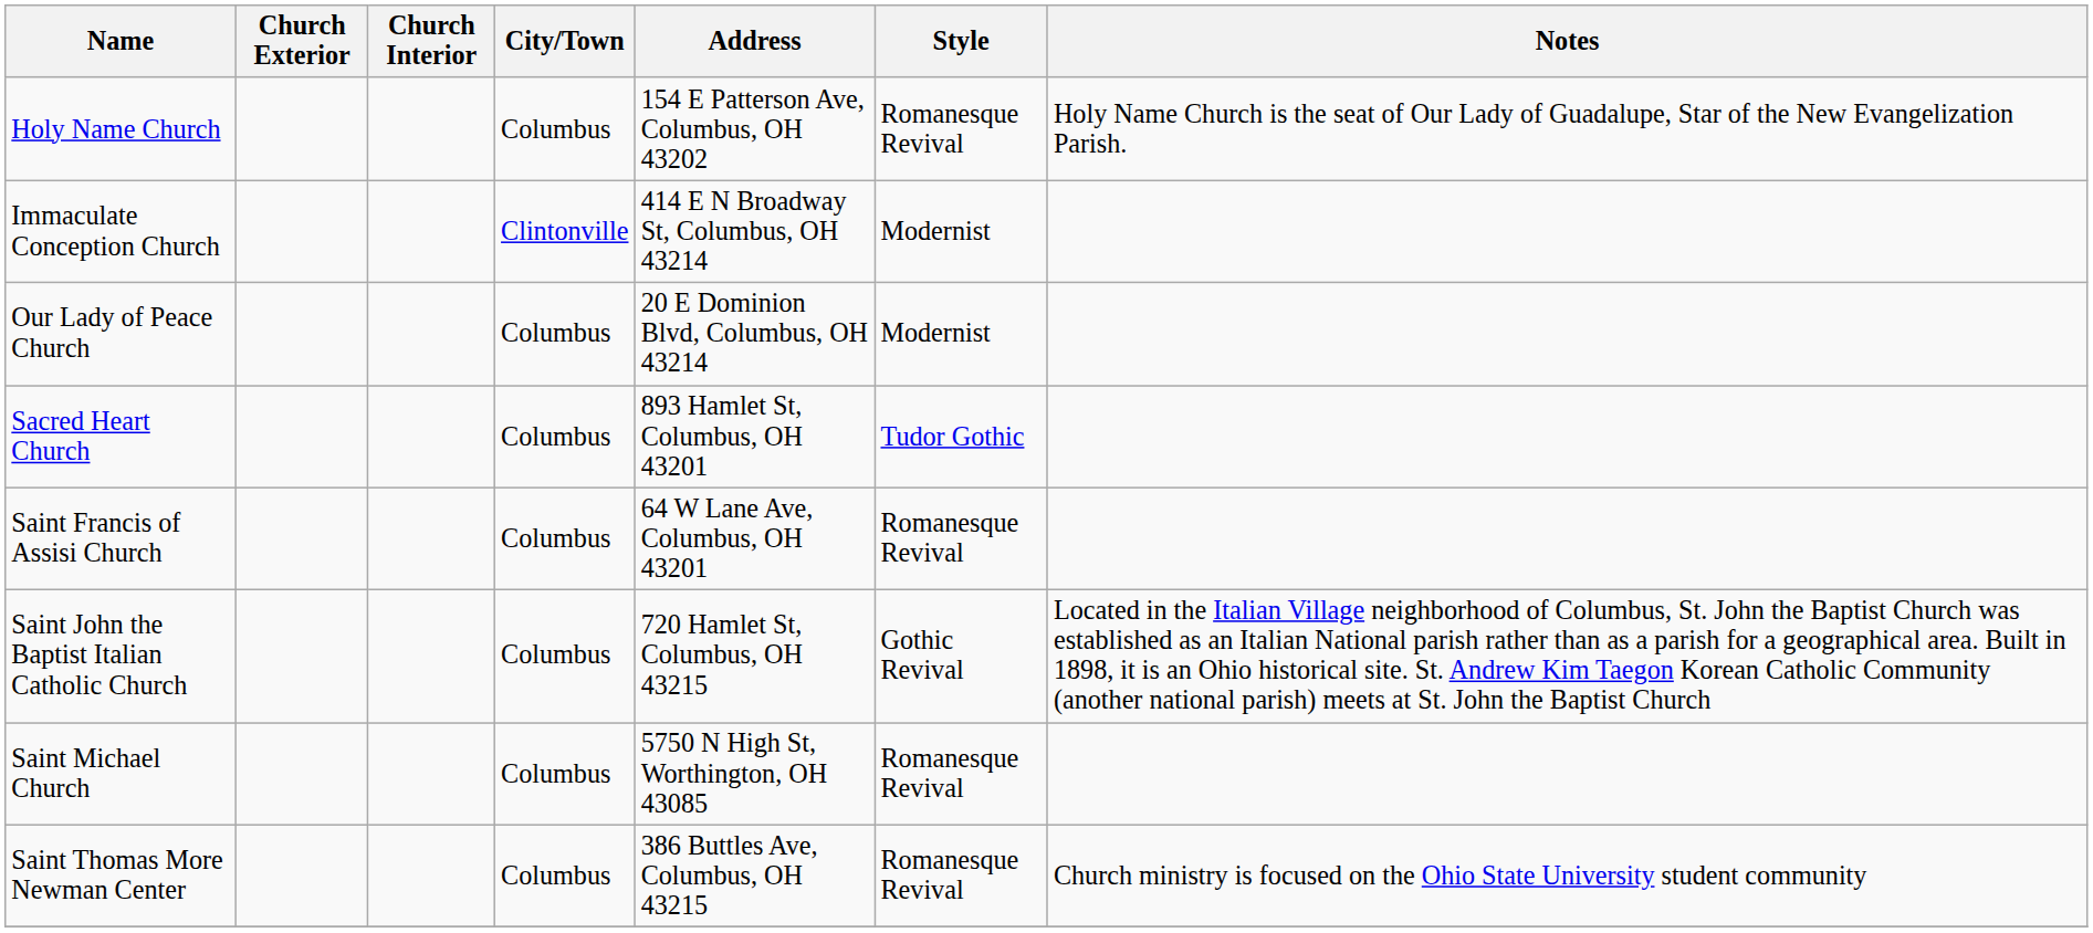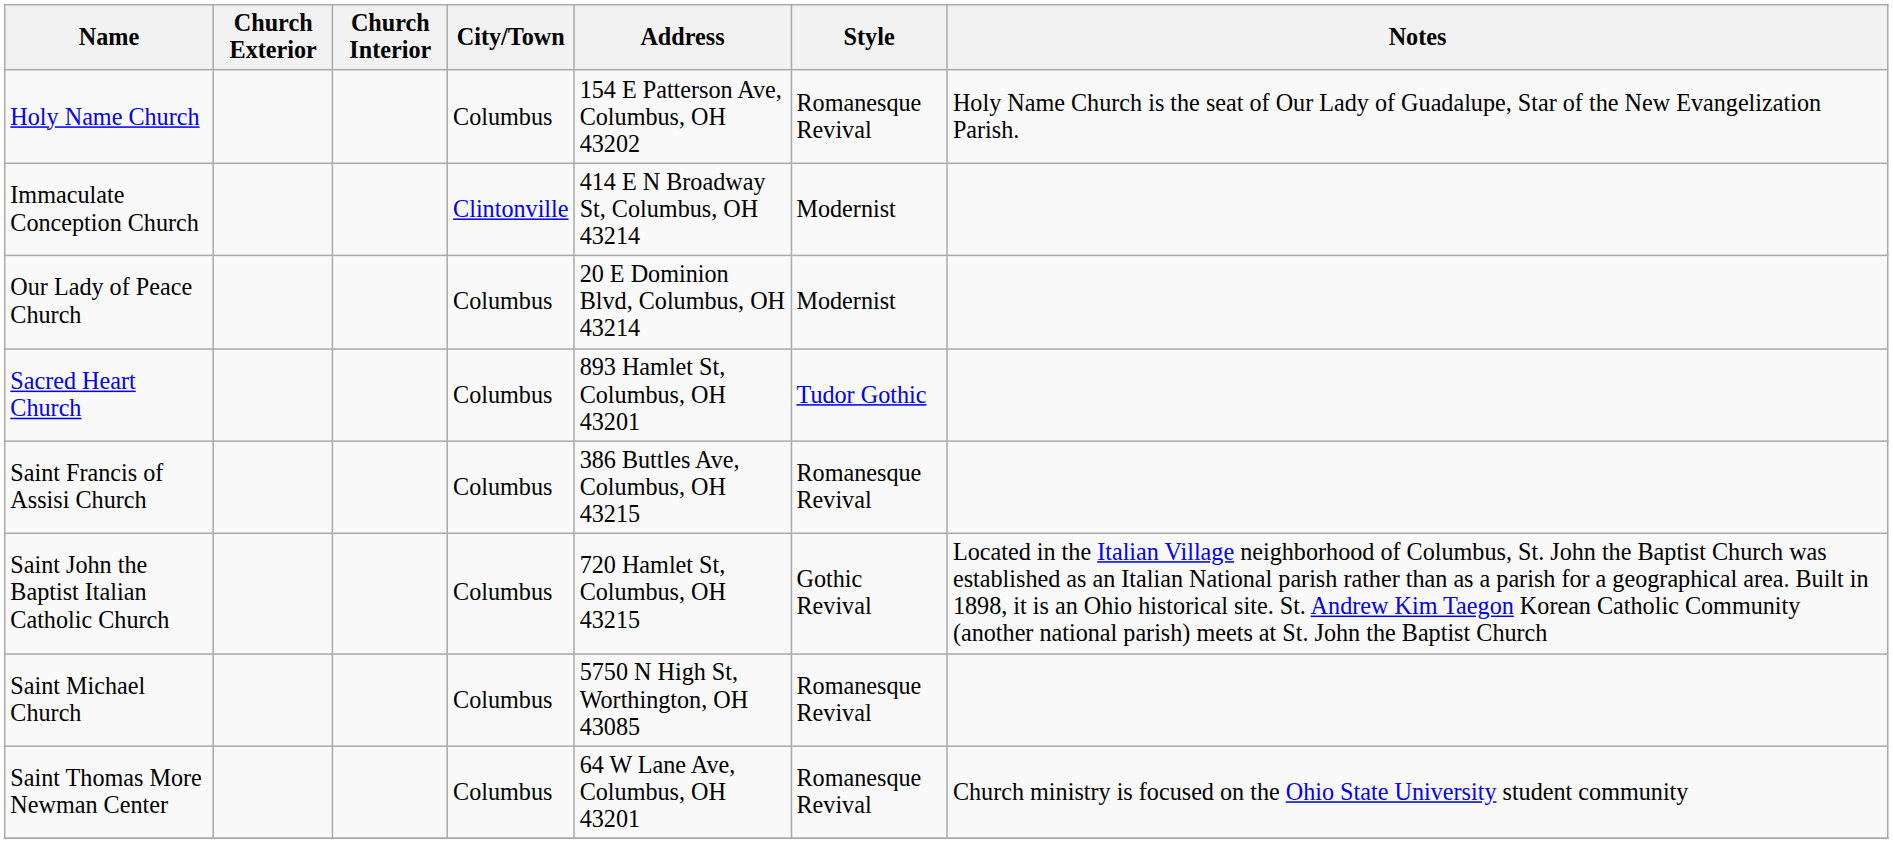 <table class="wikitable sortable">
 <tr>
 <th style="background:light gray; color:black">Name</th>
 <th class="unsortable" style="background:light gray; color:black">Church Exterior</th>
 <th class="unsortable" style="background:light gray; color:black">Church Interior</th>
 <th style="background:light gray; color:black">City/Town</th>
 <th class="unsortable" style="background:light gray; color:black">Address</th>
 <th style="background:light gray; color:black">Style</th>
 <th class="unsortable" style="background:light gray; color:black">Notes</th>
 </tr>
 <tr>
 <td><a href='#'>Holy Name Church</a></td>
 <td></td>
 <td></td>
 <td>Columbus</td>
 <td>154 E Patterson Ave, Columbus, OH 43202</td>
 <td>Romanesque Revival</td>
 <td>Holy Name Church is the seat of Our Lady of Guadalupe, Star of the New Evangelization Parish.</td>
 </tr>
 <tr>
 <td>Immaculate Conception Church</td>
 <td></td>
 <td></td>
 <td><a href='#'>Clintonville</a></td>
 <td>414 E N Broadway St, Columbus, OH 43214</td>
 <td>Modernist</td>
 <td></td>
 </tr>
 <tr>
 <td>Our Lady of Peace Church</td>
 <td></td>
 <td></td>
 <td>Columbus</td>
 <td>20 E Dominion Blvd, Columbus, OH 43214</td>
 <td>Modernist</td>
 <td></td>
 </tr>
 <tr>
 <td><a href='#'>Sacred Heart Church</a></td>
 <td></td>
 <td></td>
 <td>Columbus</td>
 <td>893 Hamlet St, Columbus, OH 43201</td>
 <td><a href='#'>Tudor Gothic</a></td>
 <td></td>
 </tr>
 <tr>
 <td>Saint Francis of Assisi Church</td>
 <td></td>
 <td></td>
 <td>Columbus</td>
-<td>64 W Lane Ave, Columbus, OH 43201</td>
+<td>386 Buttles Ave, Columbus, OH 43215</td>
 <td>Romanesque Revival</td>
 <td></td>
 </tr>
 <tr>
 <td>Saint John the Baptist Italian Catholic Church</td>
 <td></td>
 <td></td>
 <td>Columbus</td>
 <td>720 Hamlet St, Columbus, OH 43215</td>
 <td>Gothic Revival</td>
 <td>Located in the <a href='#'>Italian Village</a> neighborhood of Columbus, St. John the Baptist Church was established as an Italian National parish rather than as a parish for a geographical area.  Built in 1898, it is an Ohio historical site.  St. <a href='#'>Andrew Kim Taegon</a> Korean Catholic Community (another national parish) meets at St. John the Baptist Church </td>
 </tr>
 <tr>
 <td>Saint Michael Church</td>
 <td></td>
 <td></td>
 <td>Columbus</td>
 <td>5750 N High St, Worthington, OH 43085</td>
 <td>Romanesque Revival</td>
 <td></td>
 </tr>
 <tr>
 <td>Saint Thomas More Newman Center</td>
 <td></td>
 <td></td>
 <td>Columbus</td>
-<td>386 Buttles Ave, Columbus, OH 43215</td>
+<td>64 W Lane Ave, Columbus, OH 43201</td>
 <td>Romanesque Revival</td>
 <td>Church ministry is focused on the <a href='#'>Ohio State University</a> student community</td>
 </tr>
 <tr>
 </tr>
 </table>
